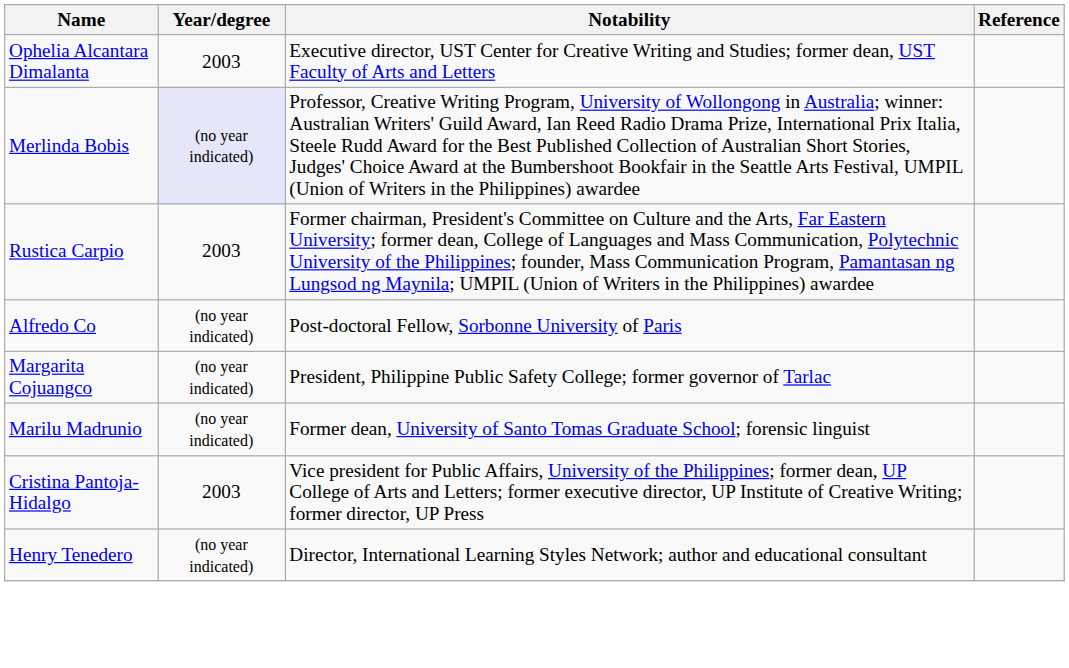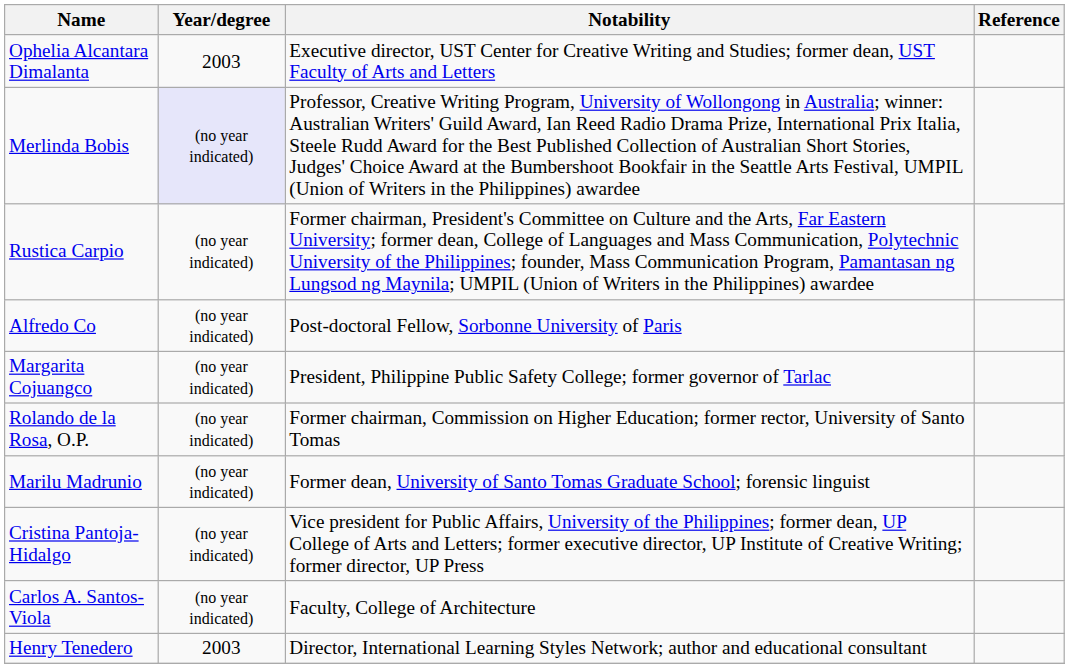 <table class="wikitable sortable" style="width:100%;">
 <tr>
 <th style="width:*;">Name</th>
 <th style="width:12%;">Year/degree</th>
 <th style="width:65%;" class="unsortable">Notability</th>
 <th style="width:*;" class="unsortable">Reference</th>
 </tr>
 <tr>
 <td><a href='#'>Ophelia Alcantara Dimalanta</a></td>
 <td align=center>2003</td>
 <td>Executive director, UST Center for Creative Writing and Studies; former dean, <a href='#'>UST Faculty of Arts and Letters</a></td>
 <td></td>
 </tr>
 <tr>
 <td><a href='#'>Merlinda Bobis</a></td>
 <td align=center style="background: lavender;"><small>(no year indicated)</small></td>
 <td>Professor, Creative Writing Program, <a href='#'>University of Wollongong</a> in <a href='#'>Australia</a>; winner: Australian Writers' Guild Award, Ian Reed Radio Drama Prize, International Prix Italia, Steele Rudd Award for the Best Published Collection of Australian Short Stories, Judges' Choice Award at the Bumbershoot Bookfair in the Seattle Arts Festival, UMPIL (Union of Writers in the Philippines) awardee</td>
 <td></td>
 </tr>
 <tr>
 <td><a href='#'>Rustica Carpio</a></td>
-<td align=center>2003</td>
+<td align=center><small>(no year indicated)</small></td>
 <td>Former chairman, President's Committee on Culture and the Arts, <a href='#'>Far Eastern University</a>; former dean, College of Languages and Mass Communication, <a href='#'>Polytechnic University of the Philippines</a>; founder, Mass Communication Program, <a href='#'>Pamantasan ng Lungsod ng Maynila</a>; UMPIL (Union of Writers in the Philippines) awardee</td>
 <td></td>
 </tr>
 <tr>
 <td><a href='#'>Alfredo Co</a></td>
 <td align=center><small>(no year indicated)</small></td>
 <td>Post-doctoral Fellow, <a href='#'>Sorbonne University</a> of <a href='#'>Paris</a></td>
 <td></td>
 </tr>
 <tr>
 <td><a href='#'>Margarita Cojuangco</a></td>
 <td align=center><small>(no year indicated)</small></td>
 <td>President, Philippine Public Safety College; former governor of <a href='#'>Tarlac</a></td>
 <td></td>
 </tr>
 <tr>
+<td><a href='#'>Rolando de la Rosa</a>, O.P.</td>
+<td align=center><small>(no year indicated)</small></td>
+<td>Former chairman, Commission on Higher Education; former rector, University of Santo Tomas</td>
+<td></td>
+</tr>
+<tr>
 <td><a href='#'>Marilu Madrunio</a></td>
 <td align=center><small>(no year indicated)</small></td>
 <td>Former dean, <a href='#'>University of Santo Tomas Graduate School</a>; forensic linguist</td>
 <td></td>
 </tr>
 <tr>
 <td><a href='#'>Cristina Pantoja-Hidalgo</a></td>
-<td align=center>2003</td>
+<td align=center><small>(no year indicated)</small></td>
 <td>Vice president for Public Affairs, <a href='#'>University of the Philippines</a>; former dean, <a href='#'>UP</a> College of Arts and Letters; former executive director, UP Institute of Creative Writing; former director, UP Press</td>
 <td></td>
 </tr>
 <tr>
+<td><a href='#'>Carlos A. Santos-Viola</a></td>
+<td align=center><small>(no year indicated)</small></td>
+<td>Faculty, College of Architecture</td>
+<td></td>
+</tr>
+<tr>
 <td><a href='#'>Henry Tenedero</a></td>
-<td align=center><small>(no year indicated)</small></td>
+<td align=center>2003</td>
 <td>Director, International Learning Styles Network; author and educational consultant</td>
 <td></td>
 </tr>
 <tr>
 </tr>
 </table>
